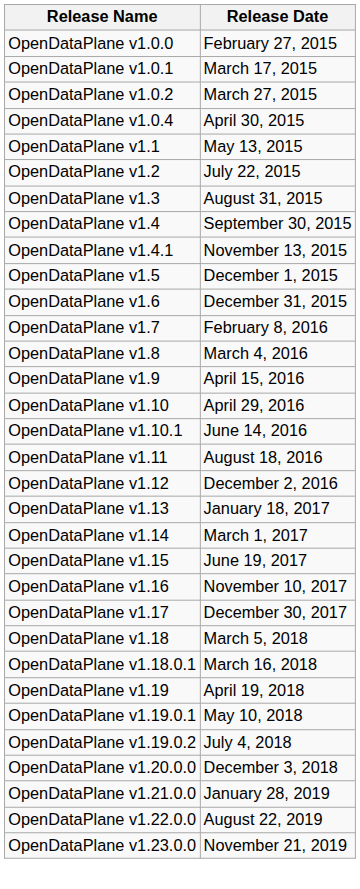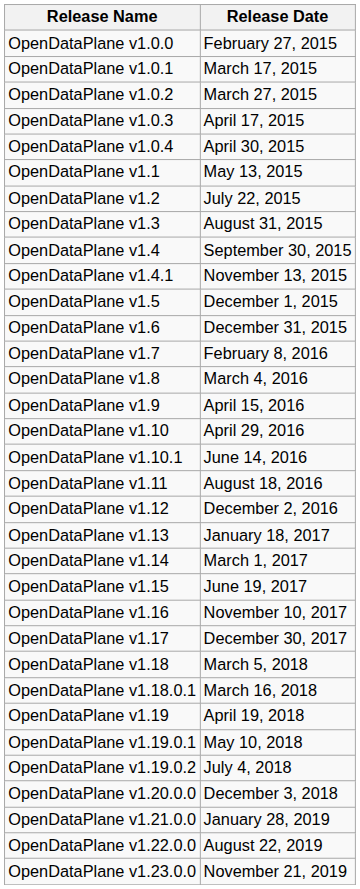 <table class="wikitable sortable">
 <tr>
 <th>Release Name</th>
 <th>Release Date</th>
 </tr>
 <tr>
 <td>OpenDataPlane v1.0.0</td>
 <td>February 27, 2015</td>
 </tr>
 <tr>
 <td>OpenDataPlane v1.0.1</td>
 <td>March 17, 2015</td>
 </tr>
 <tr>
 <td>OpenDataPlane v1.0.2</td>
 <td>March 27, 2015</td>
+</tr>
+<tr>
+<td>OpenDataPlane v1.0.3</td>
+<td>April 17, 2015</td>
 </tr>
 <tr>
 <td>OpenDataPlane v1.0.4</td>
 <td>April 30, 2015</td>
 </tr>
 <tr>
 <td>OpenDataPlane v1.1</td>
 <td>May 13, 2015</td>
 </tr>
 <tr>
 <td>OpenDataPlane v1.2</td>
 <td>July 22, 2015</td>
 </tr>
 <tr>
 <td>OpenDataPlane v1.3</td>
 <td>August 31, 2015</td>
 </tr>
 <tr>
 <td>OpenDataPlane v1.4</td>
 <td>September 30, 2015</td>
 </tr>
 <tr>
 <td>OpenDataPlane v1.4.1</td>
 <td>November 13, 2015</td>
 </tr>
 <tr>
 <td>OpenDataPlane v1.5</td>
 <td>December 1, 2015</td>
 </tr>
 <tr>
 <td>OpenDataPlane v1.6</td>
 <td>December 31, 2015</td>
 </tr>
 <tr>
 <td>OpenDataPlane v1.7</td>
 <td>February 8, 2016</td>
 </tr>
 <tr>
 <td>OpenDataPlane v1.8</td>
 <td>March 4, 2016</td>
 </tr>
 <tr>
 <td>OpenDataPlane v1.9</td>
 <td>April 15, 2016</td>
 </tr>
 <tr>
 <td>OpenDataPlane v1.10</td>
 <td>April 29, 2016</td>
 </tr>
 <tr>
 <td>OpenDataPlane v1.10.1</td>
 <td>June 14, 2016</td>
 </tr>
 <tr>
 <td>OpenDataPlane v1.11</td>
 <td>August 18, 2016</td>
 </tr>
 <tr>
 <td>OpenDataPlane v1.12</td>
 <td>December 2, 2016</td>
 </tr>
 <tr>
 <td>OpenDataPlane v1.13</td>
 <td>January 18, 2017</td>
 </tr>
 <tr>
 <td>OpenDataPlane v1.14</td>
 <td>March 1, 2017</td>
 </tr>
 <tr>
 <td>OpenDataPlane v1.15</td>
 <td>June 19, 2017</td>
 </tr>
 <tr>
 <td>OpenDataPlane v1.16</td>
 <td>November 10, 2017</td>
 </tr>
 <tr>
 <td>OpenDataPlane v1.17</td>
 <td>December 30, 2017</td>
 </tr>
 <tr>
 <td>OpenDataPlane v1.18</td>
 <td>March 5, 2018</td>
 </tr>
 <tr>
 <td>OpenDataPlane v1.18.0.1</td>
 <td>March 16, 2018</td>
 </tr>
 <tr>
 <td>OpenDataPlane v1.19</td>
 <td>April 19, 2018</td>
 </tr>
 <tr>
 <td>OpenDataPlane v1.19.0.1</td>
 <td>May 10, 2018</td>
 </tr>
 <tr>
 <td>OpenDataPlane v1.19.0.2</td>
 <td>July 4, 2018</td>
 </tr>
 <tr>
 <td>OpenDataPlane v1.20.0.0</td>
 <td>December 3, 2018</td>
 </tr>
 <tr>
 <td>OpenDataPlane v1.21.0.0</td>
 <td>January 28, 2019</td>
 </tr>
 <tr>
 <td>OpenDataPlane v1.22.0.0</td>
 <td>August 22, 2019</td>
 </tr>
 <tr>
 <td>OpenDataPlane v1.23.0.0</td>
 <td>November 21, 2019</td>
 </tr>
 </table>
